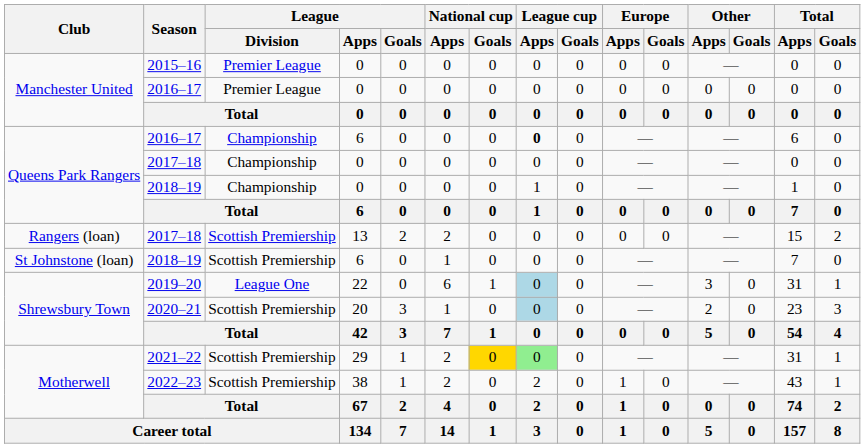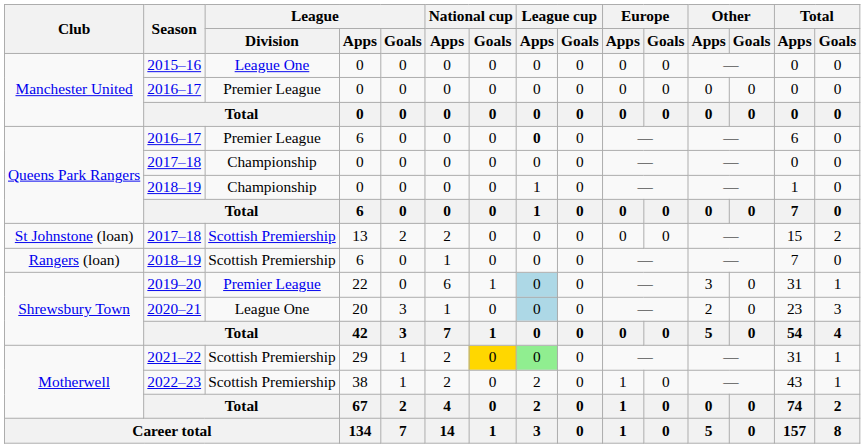 <table class="wikitable" style="text-align:center">
 <tr>
 <th rowspan="2">Club</th>
 <th rowspan="2">Season</th>
 <th colspan="3">League</th>
 <th colspan="2">National cup</th>
 <th colspan="2">League cup</th>
 <th colspan="2">Europe</th>
 <th colspan="2">Other</th>
 <th colspan="2">Total</th>
 </tr>
 <tr>
 <th>Division</th>
 <th>Apps</th>
 <th>Goals</th>
 <th>Apps</th>
 <th>Goals</th>
 <th>Apps</th>
 <th>Goals</th>
 <th>Apps</th>
 <th>Goals</th>
 <th>Apps</th>
 <th>Goals</th>
 <th>Apps</th>
 <th>Goals</th>
 </tr>
 <tr>
 <td rowspan="3"><a href='#'>Manchester United</a></td>
 <td><a href='#'>2015–16</a></td>
-<td><a href='#'>Premier League</a></td>
+<td><a href='#'>League One</a></td>
 <td>0</td>
 <td>0</td>
 <td>0</td>
 <td>0</td>
 <td>0</td>
 <td>0</td>
 <td>0</td>
 <td>0</td>
 <td colspan="2">—</td>
 <td>0</td>
 <td>0</td>
 </tr>
 <tr>
 <td><a href='#'>2016–17</a></td>
 <td>Premier League</td>
 <td>0</td>
 <td>0</td>
 <td>0</td>
 <td>0</td>
 <td>0</td>
 <td>0</td>
 <td>0</td>
 <td>0</td>
 <td>0</td>
 <td>0</td>
 <td>0</td>
 <td>0</td>
 </tr>
 <tr>
 <th colspan="2">Total</th>
 <th>0</th>
 <th>0</th>
 <th>0</th>
 <th>0</th>
 <th>0</th>
 <th>0</th>
 <th>0</th>
 <th>0</th>
 <th>0</th>
 <th>0</th>
 <th>0</th>
 <th>0</th>
 </tr>
 <tr>
 <td rowspan="4"><a href='#'>Queens Park Rangers</a></td>
 <td><a href='#'>2016–17</a></td>
-<td><a href='#'>Championship</a></td>
+<td>Premier League</td>
 <td>6</td>
 <td>0</td>
 <td>0</td>
 <td>0</td>
 <td><strong>0</strong></td>
 <td>0</td>
 <td colspan="2">—</td>
 <td colspan="2">—</td>
 <td>6</td>
 <td>0</td>
 </tr>
 <tr>
 <td><a href='#'>2017–18</a></td>
 <td>Championship</td>
 <td>0</td>
 <td>0</td>
 <td>0</td>
 <td>0</td>
 <td>0</td>
 <td>0</td>
 <td colspan="2">—</td>
 <td colspan="2">—</td>
 <td>0</td>
 <td>0</td>
 </tr>
 <tr>
 <td><a href='#'>2018–19</a></td>
 <td>Championship</td>
 <td>0</td>
 <td>0</td>
 <td>0</td>
 <td>0</td>
 <td>1</td>
 <td>0</td>
 <td colspan="2">—</td>
 <td colspan="2">—</td>
 <td>1</td>
 <td>0</td>
 </tr>
 <tr>
 <th colspan="2">Total</th>
 <th>6</th>
 <th>0</th>
 <th>0</th>
 <th>0</th>
 <th>1</th>
 <th>0</th>
 <th>0</th>
 <th>0</th>
 <th>0</th>
 <th>0</th>
 <th>7</th>
 <th>0</th>
 </tr>
 <tr>
-<td><a href='#'>Rangers</a> (loan)</td>
+<td><a href='#'>St Johnstone</a> (loan)</td>
 <td><a href='#'>2017–18</a></td>
 <td><a href='#'>Scottish Premiership</a></td>
 <td>13</td>
 <td>2</td>
 <td>2</td>
 <td>0</td>
 <td>0</td>
 <td>0</td>
 <td>0</td>
 <td>0</td>
 <td colspan="2">—</td>
 <td>15</td>
 <td>2</td>
 </tr>
 <tr>
-<td><a href='#'>St Johnstone</a> (loan)</td>
+<td><a href='#'>Rangers</a> (loan)</td>
 <td><a href='#'>2018–19</a></td>
 <td>Scottish Premiership</td>
 <td>6</td>
 <td>0</td>
 <td>1</td>
 <td>0</td>
 <td>0</td>
 <td>0</td>
 <td colspan="2">—</td>
 <td colspan="2">—</td>
 <td>7</td>
 <td>0</td>
 </tr>
 <tr>
 <td rowspan="3"><a href='#'>Shrewsbury Town</a></td>
 <td><a href='#'>2019–20</a></td>
-<td><a href='#'>League One</a></td>
+<td><a href='#'>Premier League</a></td>
 <td>22</td>
 <td>0</td>
 <td>6</td>
 <td>1</td>
 <td style="background: lightblue;">0</td>
 <td>0</td>
 <td colspan="2">—</td>
 <td>3</td>
 <td>0</td>
 <td>31</td>
 <td>1</td>
 </tr>
 <tr>
 <td><a href='#'>2020–21</a></td>
-<td>Scottish Premiership</td>
+<td>League One</td>
 <td>20</td>
 <td>3</td>
 <td>1</td>
 <td>0</td>
 <td style="background: lightblue;">0</td>
 <td>0</td>
 <td colspan="2">—</td>
 <td>2</td>
 <td>0</td>
 <td>23</td>
 <td>3</td>
 </tr>
 <tr>
 <th colspan="2">Total</th>
 <th>42</th>
 <th>3</th>
 <th>7</th>
 <th>1</th>
 <th>0</th>
 <th>0</th>
 <th>0</th>
 <th>0</th>
 <th>5</th>
 <th>0</th>
 <th>54</th>
 <th>4</th>
 </tr>
 <tr>
 <td rowspan="3"><a href='#'>Motherwell</a></td>
 <td><a href='#'>2021–22</a></td>
 <td>Scottish Premiership</td>
 <td>29</td>
 <td>1</td>
 <td>2</td>
 <td style="background: gold;">0</td>
 <td style="background: lightgreen;">0</td>
 <td>0</td>
 <td colspan="2">—</td>
 <td colspan="2">—</td>
 <td>31</td>
 <td>1</td>
 </tr>
 <tr>
 <td><a href='#'>2022–23</a></td>
 <td>Scottish Premiership</td>
 <td>38</td>
 <td>1</td>
 <td>2</td>
 <td>0</td>
 <td>2</td>
 <td>0</td>
 <td>1</td>
 <td>0</td>
 <td colspan="2">—</td>
 <td>43</td>
 <td>1</td>
 </tr>
 <tr>
 <th colspan="2">Total</th>
 <th>67</th>
 <th>2</th>
 <th>4</th>
 <th>0</th>
 <th>2</th>
 <th>0</th>
 <th>1</th>
 <th>0</th>
 <th>0</th>
 <th>0</th>
 <th>74</th>
 <th>2</th>
 </tr>
 <tr>
 <th colspan="3">Career total</th>
 <th>134</th>
 <th>7</th>
 <th>14</th>
 <th>1</th>
 <th>3</th>
 <th>0</th>
 <th>1</th>
 <th>0</th>
 <th>5</th>
 <th>0</th>
 <th>157</th>
 <th>8</th>
 </tr>
 </table>
